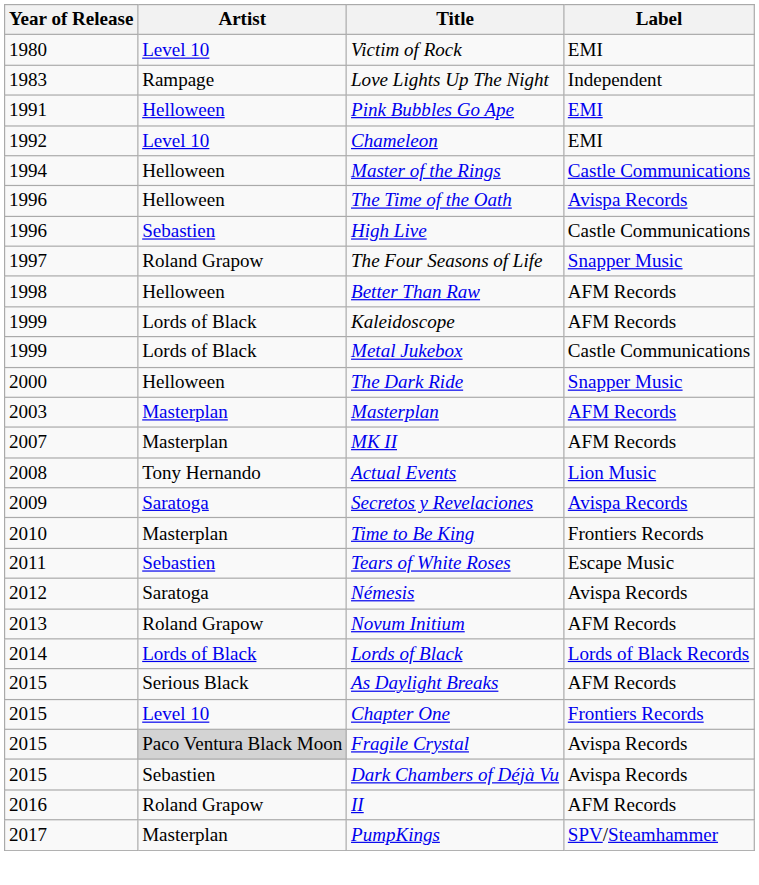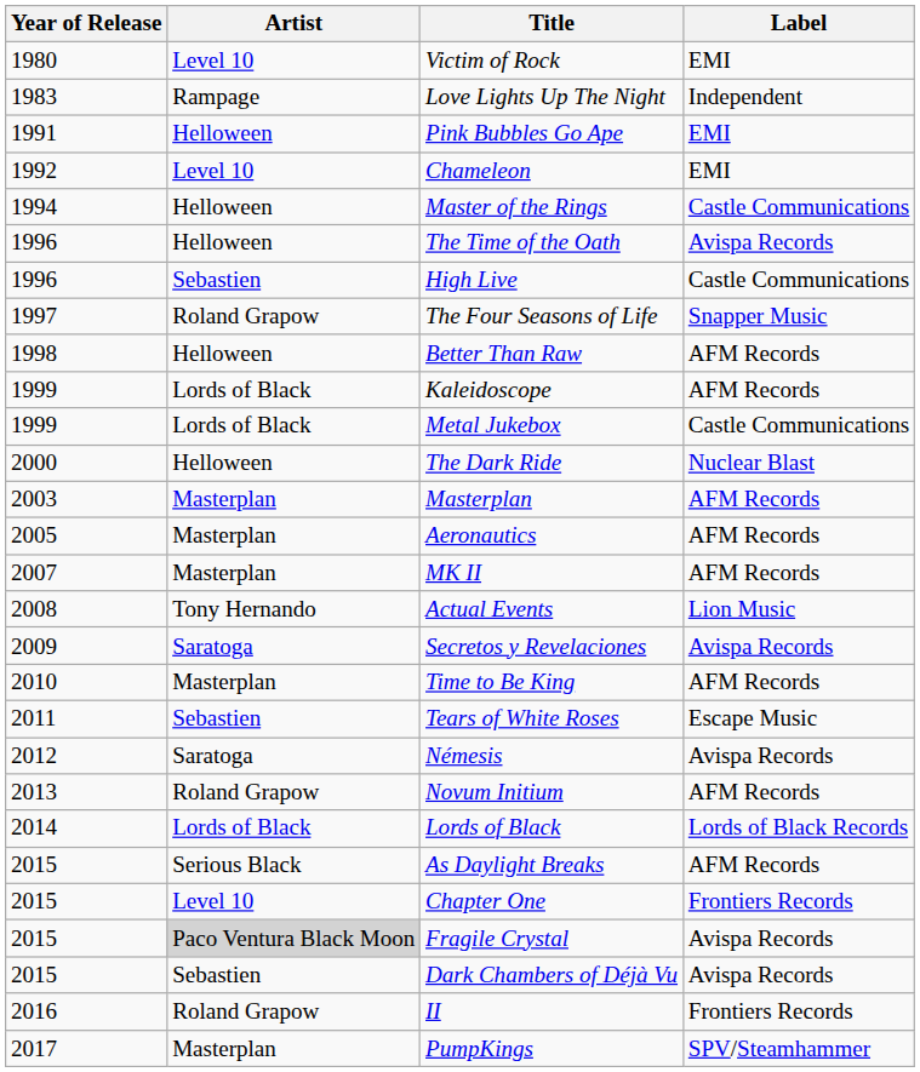 <table class="wikitable">
 <tr>
 <th>Year of Release</th>
 <th>Artist</th>
 <th>Title</th>
 <th>Label</th>
 </tr>
 <tr>
 <td>1980</td>
 <td><a href='#'>Level 10</a></td>
 <td><em>Victim of Rock</em></td>
 <td>EMI</td>
 </tr>
 <tr>
 <td>1983</td>
 <td>Rampage</td>
 <td><em>Love Lights Up The Night</em></td>
 <td>Independent</td>
 </tr>
 <tr>
 <td>1991</td>
 <td><a href='#'>Helloween</a></td>
 <td><em><a href='#'>Pink Bubbles Go Ape</a></em></td>
 <td><a href='#'>EMI</a></td>
 </tr>
 <tr>
 <td>1992</td>
 <td><a href='#'>Level 10</a></td>
 <td><em><a href='#'>Chameleon</a></em></td>
 <td>EMI</td>
 </tr>
 <tr>
 <td>1994</td>
 <td>Helloween</td>
 <td><em><a href='#'>Master of the Rings</a></em></td>
 <td><a href='#'>Castle Communications</a></td>
 </tr>
 <tr>
 <td>1996</td>
 <td>Helloween</td>
 <td><em><a href='#'>The Time of the Oath</a></em></td>
 <td><a href='#'>Avispa Records</a></td>
 </tr>
 <tr>
 <td>1996</td>
 <td><a href='#'>Sebastien</a></td>
 <td><em><a href='#'>High Live</a></em></td>
 <td>Castle Communications</td>
 </tr>
 <tr>
 <td>1997</td>
 <td>Roland Grapow</td>
 <td><em>The Four Seasons of Life</em></td>
 <td><a href='#'>Snapper Music</a></td>
 </tr>
 <tr>
 <td>1998</td>
 <td>Helloween</td>
 <td><em><a href='#'>Better Than Raw</a></em></td>
 <td>AFM Records</td>
 </tr>
 <tr>
 <td>1999</td>
 <td>Lords of Black</td>
 <td><em>Kaleidoscope</em></td>
 <td>AFM Records</td>
 </tr>
 <tr>
 <td>1999</td>
 <td>Lords of Black</td>
 <td><em><a href='#'>Metal Jukebox</a></em></td>
 <td>Castle Communications</td>
 </tr>
 <tr>
 <td>2000</td>
 <td>Helloween</td>
 <td><em><a href='#'>The Dark Ride</a></em></td>
-<td><a href='#'>Snapper Music</a></td>
+<td><a href='#'>Nuclear Blast</a></td>
 </tr>
 <tr>
 <td>2003</td>
 <td><a href='#'>Masterplan</a></td>
 <td><em><a href='#'>Masterplan</a></em></td>
 <td><a href='#'>AFM Records</a></td>
+</tr>
+<tr>
+<td>2005</td>
+<td>Masterplan</td>
+<td><em><a href='#'>Aeronautics</a></em></td>
+<td>AFM Records</td>
 </tr>
 <tr>
 <td>2007</td>
 <td>Masterplan</td>
 <td><em><a href='#'>MK II</a></em></td>
 <td>AFM Records</td>
 </tr>
 <tr>
 <td>2008</td>
 <td>Tony Hernando</td>
 <td><em><a href='#'>Actual Events</a></em></td>
 <td><a href='#'>Lion Music</a></td>
 </tr>
 <tr>
 <td>2009</td>
 <td><a href='#'>Saratoga</a></td>
 <td><em><a href='#'>Secretos y Revelaciones</a></em></td>
 <td><a href='#'>Avispa Records</a></td>
 </tr>
 <tr>
 <td>2010</td>
 <td>Masterplan</td>
 <td><em><a href='#'>Time to Be King</a></em></td>
-<td>Frontiers Records</td>
+<td>AFM Records</td>
 </tr>
 <tr>
 <td>2011</td>
 <td><a href='#'>Sebastien</a></td>
 <td><em><a href='#'>Tears of White Roses</a></em></td>
 <td>Escape Music</td>
 </tr>
 <tr>
 <td>2012</td>
 <td>Saratoga</td>
 <td><em><a href='#'>Némesis</a></em></td>
 <td>Avispa Records</td>
 </tr>
 <tr>
 <td>2013</td>
 <td>Roland Grapow</td>
 <td><em><a href='#'>Novum Initium</a></em></td>
 <td>AFM Records</td>
 </tr>
 <tr>
 <td>2014</td>
 <td><a href='#'>Lords of Black</a></td>
 <td><em><a href='#'>Lords of Black</a></em></td>
 <td><a href='#'>Lords of Black Records</a></td>
 </tr>
 <tr>
 <td>2015</td>
 <td>Serious Black</td>
 <td><em><a href='#'>As Daylight Breaks</a></em></td>
 <td>AFM Records</td>
 </tr>
 <tr>
 <td>2015</td>
 <td><a href='#'>Level 10</a></td>
 <td><em><a href='#'>Chapter One</a></em></td>
 <td><a href='#'>Frontiers Records</a></td>
 </tr>
 <tr>
 <td>2015</td>
 <td style="background: lightgrey;">Paco Ventura Black Moon</td>
 <td><em><a href='#'>Fragile Crystal</a></em></td>
 <td>Avispa Records</td>
 </tr>
 <tr>
 <td>2015</td>
 <td>Sebastien</td>
 <td><em><a href='#'>Dark Chambers of Déjà Vu</a></em></td>
 <td>Avispa Records</td>
 </tr>
 <tr>
 <td>2016</td>
 <td>Roland Grapow</td>
 <td><em><a href='#'>II</a></em></td>
-<td>AFM Records</td>
+<td>Frontiers Records</td>
 </tr>
 <tr>
 <td>2017</td>
 <td>Masterplan</td>
 <td><em><a href='#'>PumpKings</a></em></td>
 <td><a href='#'>SPV</a>/<a href='#'>Steamhammer</a></td>
 </tr>
 </table>
